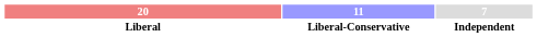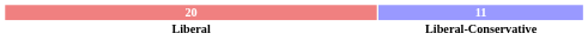 <table style="width:60%; text-align:center;">
 <tr style="color:white;">
 <td style="background:#F08080; width:52.63%;"><strong>20</strong></td>
 <td style="background:#9999FF; width:28.95%;"><strong>11</strong></td>
-<td style="background:#DCDCDC; width:18.42%;"><strong>7</strong></td>
 </tr>
 <tr>
 <td><span><strong>Liberal</strong></span></td>
 <td><span><strong>Liberal-Conservative</strong></span></td>
-<td><span><strong>Independent</strong></span></td>
 </tr>
 </table>
